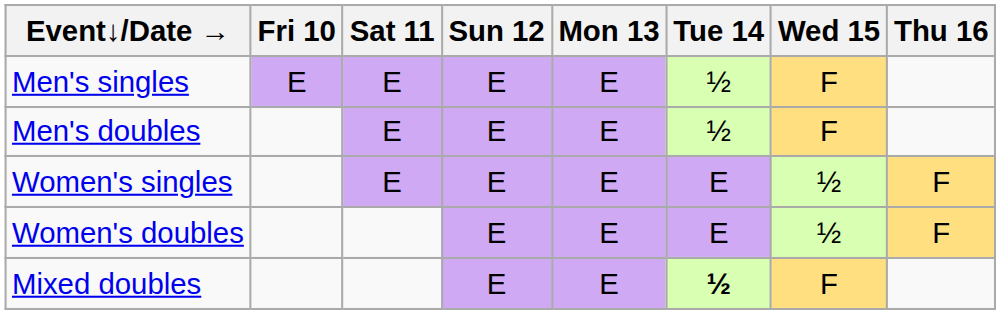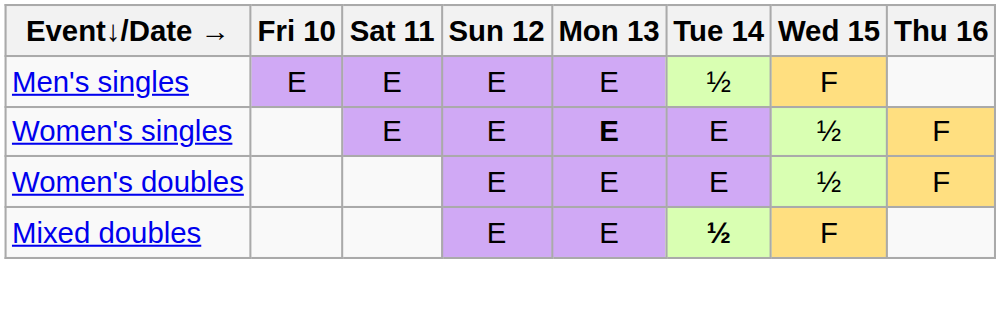 <table class="wikitable" style="margin:0.5em auto; font-size:90%; line-height:1.25em;">
 <tr style="text-align:center;">
 <th>Event↓/Date →</th>
 <th>Fri 10</th>
 <th>Sat 11</th>
 <th>Sun 12</th>
 <th>Mon 13</th>
 <th>Tue 14</th>
 <th>Wed 15</th>
 <th>Thu 16</th>
 </tr>
 <tr style="text-align:center;">
 <td style="text-align:left;"><a href='#'>Men's singles</a></td>
 <td style="background-color:#D0A9F5;">E</td>
 <td style="background-color:#D0A9F5;">E</td>
 <td style="background-color:#D0A9F5;">E</td>
 <td style="background-color:#D0A9F5;">E</td>
 <td style="background-color:#D9FFB2;">½</td>
 <td style="background-color:#FFDF80;">F</td>
 <td></td>
 </tr>
 <tr style="text-align:center;">
-<td style="text-align:left;"><a href='#'>Men's doubles</a></td>
-<td></td>
-<td style="background-color:#D0A9F5;">E</td>
-<td style="background-color:#D0A9F5;">E</td>
-<td style="background-color:#D0A9F5;">E</td>
-<td style="background-color:#D9FFB2;">½</td>
-<td style="background-color:#FFDF80;">F</td>
-<td></td>
-</tr>
-<tr style="text-align:center;">
 <td style="text-align:left;"><a href='#'>Women's singles</a></td>
 <td></td>
 <td style="background-color:#D0A9F5;">E</td>
 <td style="background-color:#D0A9F5;">E</td>
-<td style="background-color:#D0A9F5;">E</td>
+<td style="background-color:#D0A9F5;"><strong>E</strong></td>
 <td style="background-color:#D0A9F5;">E</td>
 <td style="background-color:#D9FFB2;">½</td>
 <td style="background-color:#FFDF80;">F</td>
 </tr>
 <tr style="text-align:center;">
 <td style="text-align:left;"><a href='#'>Women's doubles</a></td>
 <td></td>
 <td></td>
 <td style="background-color:#D0A9F5;">E</td>
 <td style="background-color:#D0A9F5;">E</td>
 <td style="background-color:#D0A9F5;">E</td>
 <td style="background-color:#D9FFB2;">½</td>
 <td style="background-color:#FFDF80;">F</td>
 </tr>
 <tr style="text-align:center;">
 <td style="text-align:left;"><a href='#'>Mixed doubles</a></td>
 <td></td>
 <td></td>
 <td style="background-color:#D0A9F5;">E</td>
 <td style="background-color:#D0A9F5;">E</td>
 <td style="background-color:#D9FFB2;"><strong>½</strong></td>
 <td style="background-color:#FFDF80;">F</td>
 <td></td>
 </tr>
 </table>
